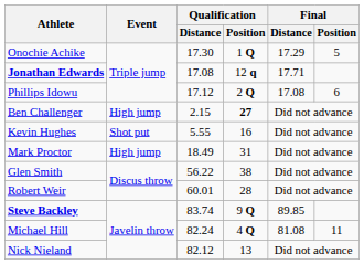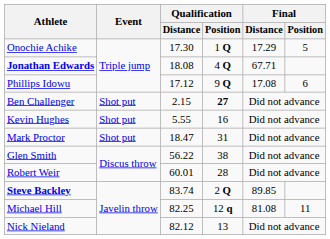 <table class=wikitable style="font-size:90%">
 <tr>
 <th rowspan="2">Athlete</th>
 <th rowspan="2">Event</th>
 <th colspan="2">Qualification</th>
 <th colspan="2">Final</th>
 </tr>
 <tr style="font-size:95%">
 <th>Distance</th>
 <th>Position</th>
 <th>Distance</th>
 <th>Position</th>
 </tr>
 <tr align=center>
 <td align=left><a href='#'>Onochie Achike</a></td>
 <td align=left rowspan=3><a href='#'>Triple jump</a></td>
 <td>17.30</td>
 <td>1 <strong>Q</strong></td>
 <td>17.29</td>
 <td>5</td>
 </tr>
 <tr align=center>
 <td align=left><strong><a href='#'>Jonathan Edwards</a></strong></td>
-<td>17.08</td>
-<td>12 <strong>q</strong></td>
-<td>17.71</td>
+<td>18.08</td>
+<td>4 <strong>Q</strong></td>
+<td>67.71</td>
 <td></td>
 </tr>
 <tr align=center>
 <td align=left><a href='#'>Phillips Idowu</a></td>
 <td>17.12</td>
-<td>2 <strong>Q</strong></td>
+<td>9 <strong>Q</strong></td>
 <td>17.08</td>
 <td>6</td>
 </tr>
 <tr align=center>
 <td align=left><a href='#'>Ben Challenger</a></td>
-<td align=left><a href='#'>High jump</a></td>
+<td align=left><a href='#'>Shot put</a></td>
 <td>2.15</td>
 <td><strong>27</strong></td>
 <td colspan=2>Did not advance</td>
 </tr>
 <tr align=center>
 <td align=left><a href='#'>Kevin Hughes</a></td>
 <td align=left><a href='#'>Shot put</a></td>
 <td>5.55</td>
 <td>16</td>
 <td colspan=2>Did not advance</td>
 </tr>
 <tr align=center>
 <td align=left><a href='#'>Mark Proctor</a></td>
-<td align=left><a href='#'>High jump</a></td>
-<td>18.49</td>
+<td align=left><a href='#'>Shot put</a></td>
+<td>18.47</td>
 <td>31</td>
 <td colspan=2>Did not advance</td>
 </tr>
 <tr align=center>
 <td align=left><a href='#'>Glen Smith</a></td>
 <td align=left rowspan="2"><a href='#'>Discus throw</a></td>
 <td>56.22</td>
 <td>38</td>
 <td colspan=2>Did not advance</td>
 </tr>
 <tr align=center>
 <td align=left><a href='#'>Robert Weir</a></td>
 <td>60.01</td>
 <td>28</td>
 <td colspan=2>Did not advance</td>
 </tr>
 <tr align=center>
 <td align=left><strong><a href='#'>Steve Backley</a></strong></td>
 <td align=left rowspan="3"><a href='#'>Javelin throw</a></td>
 <td>83.74</td>
-<td>9 <strong>Q</strong></td>
+<td>2 <strong>Q</strong></td>
 <td>89.85</td>
 <td></td>
 </tr>
 <tr align=center>
 <td align=left><a href='#'>Michael Hill</a></td>
-<td>82.24</td>
-<td>4 <strong>Q</strong></td>
+<td>82.25</td>
+<td>12 <strong>q</strong></td>
 <td>81.08</td>
 <td>11</td>
 </tr>
 <tr align=center>
 <td align=left><a href='#'>Nick Nieland</a></td>
 <td>82.12</td>
 <td>13</td>
 <td colspan=2>Did not advance</td>
 </tr>
 </table>
